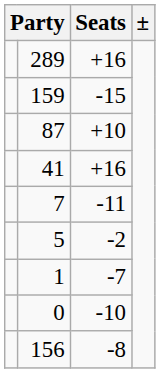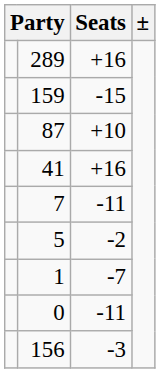 <table class=wikitable>
 <tr>
 <th colspan=2 align=center>Party</th>
 <th valign=top>Seats</th>
 <th valign=top>±</th>
 </tr>
 <tr>
 <td></td>
 <td align=right>289</td>
 <td align=right>+16</td>
 </tr>
 <tr>
 <td></td>
 <td align=right>159</td>
 <td align=right>-15</td>
 </tr>
 <tr>
 <td></td>
 <td align=right>87</td>
 <td align=right>+10</td>
 </tr>
 <tr>
 <td></td>
 <td align=right>41</td>
 <td align=right>+16</td>
 </tr>
 <tr>
 <td></td>
 <td align=right>7</td>
 <td align=right>-11</td>
 </tr>
 <tr>
 <td></td>
 <td align=right>5</td>
 <td align=right>-2</td>
 </tr>
 <tr>
 <td></td>
 <td align=right>1</td>
 <td align=right>-7</td>
 </tr>
 <tr>
 <td></td>
 <td align=right>0</td>
-<td align=right>-10</td>
+<td align=right>-11</td>
 </tr>
 <tr>
 <td></td>
 <td align=right>156</td>
-<td align=right>-8</td>
+<td align=right>-3</td>
 </tr>
 </table>
